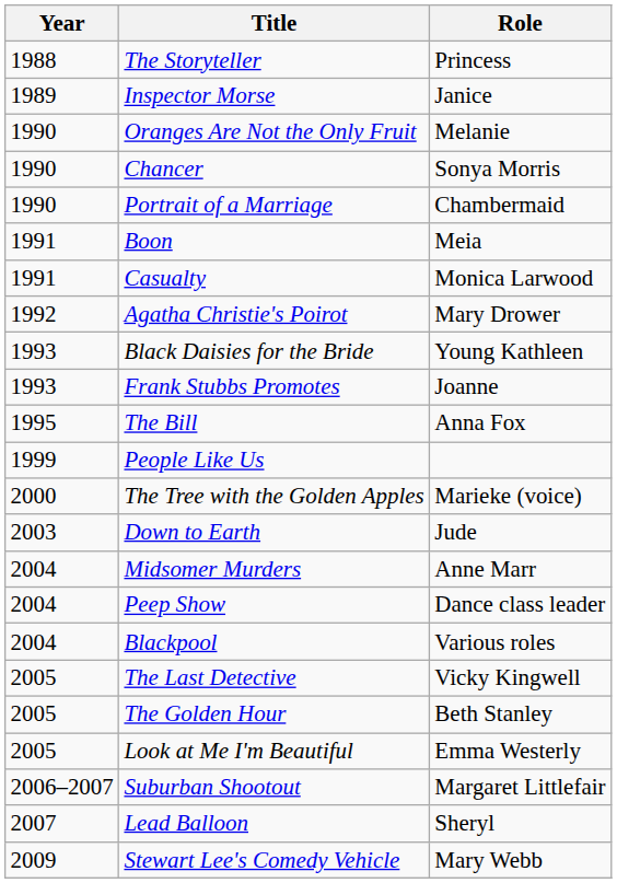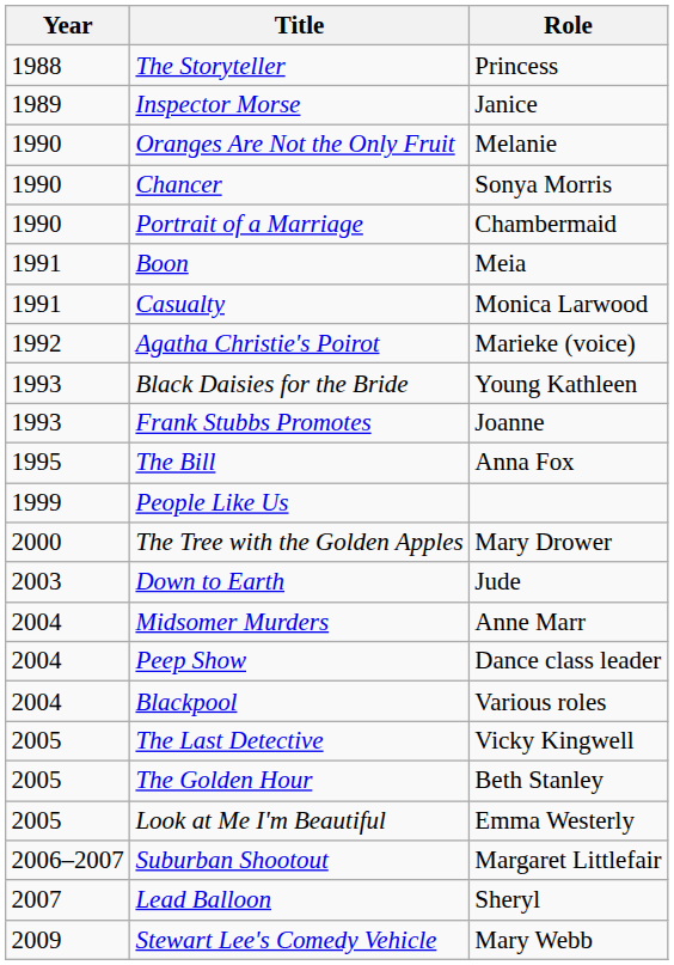 <table class="wikitable">
 <tr>
 <th>Year</th>
 <th>Title</th>
 <th>Role</th>
 </tr>
 <tr>
 <td>1988</td>
 <td><em><a href='#'>The Storyteller</a></em></td>
 <td>Princess</td>
 </tr>
 <tr>
 <td>1989</td>
 <td><em><a href='#'>Inspector Morse</a></em></td>
 <td>Janice</td>
 </tr>
 <tr>
 <td>1990</td>
 <td><em><a href='#'>Oranges Are Not the Only Fruit</a></em></td>
 <td>Melanie</td>
 </tr>
 <tr>
 <td>1990</td>
 <td><em><a href='#'>Chancer</a></em></td>
 <td>Sonya Morris</td>
 </tr>
 <tr>
 <td>1990</td>
 <td><em><a href='#'>Portrait of a Marriage</a></em></td>
 <td>Chambermaid</td>
 </tr>
 <tr>
 <td>1991</td>
 <td><em><a href='#'>Boon</a></em></td>
 <td>Meia</td>
 </tr>
 <tr>
 <td>1991</td>
 <td><em><a href='#'>Casualty</a></em></td>
 <td>Monica Larwood</td>
 </tr>
 <tr>
 <td>1992</td>
 <td><em><a href='#'>Agatha Christie's Poirot</a></em></td>
-<td>Mary Drower</td>
+<td>Marieke (voice)</td>
 </tr>
 <tr>
 <td>1993</td>
 <td><em>Black Daisies for the Bride</em></td>
 <td>Young Kathleen</td>
 </tr>
 <tr>
 <td>1993</td>
 <td><em><a href='#'>Frank Stubbs Promotes</a></em></td>
 <td>Joanne</td>
 </tr>
 <tr>
 <td>1995</td>
 <td><em><a href='#'>The Bill</a></em></td>
 <td>Anna Fox</td>
 </tr>
 <tr>
 <td>1999</td>
 <td><em><a href='#'>People Like Us</a></em></td>
 <td></td>
 </tr>
 <tr>
 <td>2000</td>
 <td><em>The Tree with the Golden Apples</em></td>
-<td>Marieke (voice)</td>
+<td>Mary Drower</td>
 </tr>
 <tr>
 <td>2003</td>
 <td><em><a href='#'>Down to Earth</a></em></td>
 <td>Jude</td>
 </tr>
 <tr>
 <td>2004</td>
 <td><em><a href='#'>Midsomer Murders</a></em></td>
 <td>Anne Marr</td>
 </tr>
 <tr>
 <td>2004</td>
 <td><em><a href='#'>Peep Show</a></em></td>
 <td>Dance class leader</td>
 </tr>
 <tr>
 <td>2004</td>
 <td><em><a href='#'>Blackpool</a></em></td>
 <td>Various roles</td>
 </tr>
 <tr>
 <td>2005</td>
 <td><em><a href='#'>The Last Detective</a></em></td>
 <td>Vicky Kingwell</td>
 </tr>
 <tr>
 <td>2005</td>
 <td><em><a href='#'>The Golden Hour</a></em></td>
 <td>Beth Stanley</td>
 </tr>
 <tr>
 <td>2005</td>
 <td><em>Look at Me I'm Beautiful</em></td>
 <td>Emma Westerly</td>
 </tr>
 <tr>
 <td>2006–2007</td>
 <td><em><a href='#'>Suburban Shootout</a></em></td>
 <td>Margaret Littlefair</td>
 </tr>
 <tr>
 <td>2007</td>
 <td><em><a href='#'>Lead Balloon</a></em></td>
 <td>Sheryl</td>
 </tr>
 <tr>
 <td>2009</td>
 <td><em><a href='#'>Stewart Lee's Comedy Vehicle</a></em></td>
 <td>Mary Webb</td>
 </tr>
 <tr>
 </tr>
 </table>
